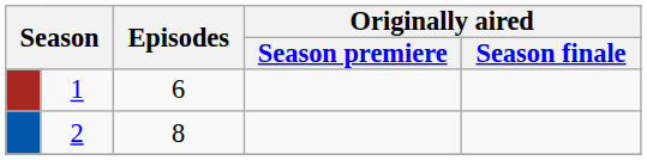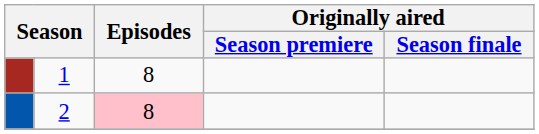 <table class="wikitable plainrowheaders" style="text-align: center;">
 <tr>
 <th style="padding: 0px 8px;" colspan="2" rowspan="2">Season</th>
 <th style="padding: 0px 8px;" rowspan="2">Episodes</th>
 <th colspan="2" style="padding: 0px 8px;">Originally aired</th>
 </tr>
 <tr>
 <th scope="col" style="padding: 0px 8px;"><a href='#'>Season premiere</a></th>
 <th scope="col" style="padding: 0px 8px;"><a href='#'>Season finale</a></th>
 </tr>
 <tr>
 <td style="background-color: #A62821;"></td>
 <td scope="row" style="text-align:center;"><a href='#'>1</a></td>
-<td>6</td>
+<td>8</td>
 <td></td>
 <td></td>
 </tr>
 <tr>
 <td style="background-color: #0257AC;"></td>
 <td scope="row" style="text-align:center;"><a href='#'>2</a></td>
-<td>8</td>
+<td style="background: pink;">8</td>
 <td></td>
 <td></td>
 </tr>
 <tr>
 </tr>
 </table>
